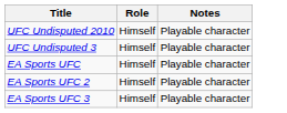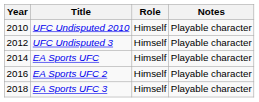 <table class="wikitable sortable">
 <tr>
+<th>Year</th>
 <th>Title</th>
 <th>Role</th>
 <th>Notes</th>
 </tr>
 <tr>
+<td>2010</td>
 <td><em><a href='#'>UFC Undisputed 2010</a></em></td>
 <td>Himself</td>
 <td>Playable character</td>
 </tr>
 <tr>
+<td>2012</td>
 <td><em><a href='#'>UFC Undisputed 3</a></em></td>
 <td>Himself</td>
 <td>Playable character</td>
 </tr>
 <tr>
+<td>2014</td>
 <td><em><a href='#'>EA Sports UFC</a></em></td>
 <td>Himself</td>
 <td>Playable character</td>
 </tr>
 <tr>
+<td>2016</td>
 <td><em><a href='#'>EA Sports UFC 2</a></em></td>
 <td>Himself</td>
 <td>Playable character</td>
 </tr>
 <tr>
+<td>2018</td>
 <td><em><a href='#'>EA Sports UFC 3</a></em></td>
 <td>Himself</td>
 <td>Playable character</td>
 </tr>
 </table>
